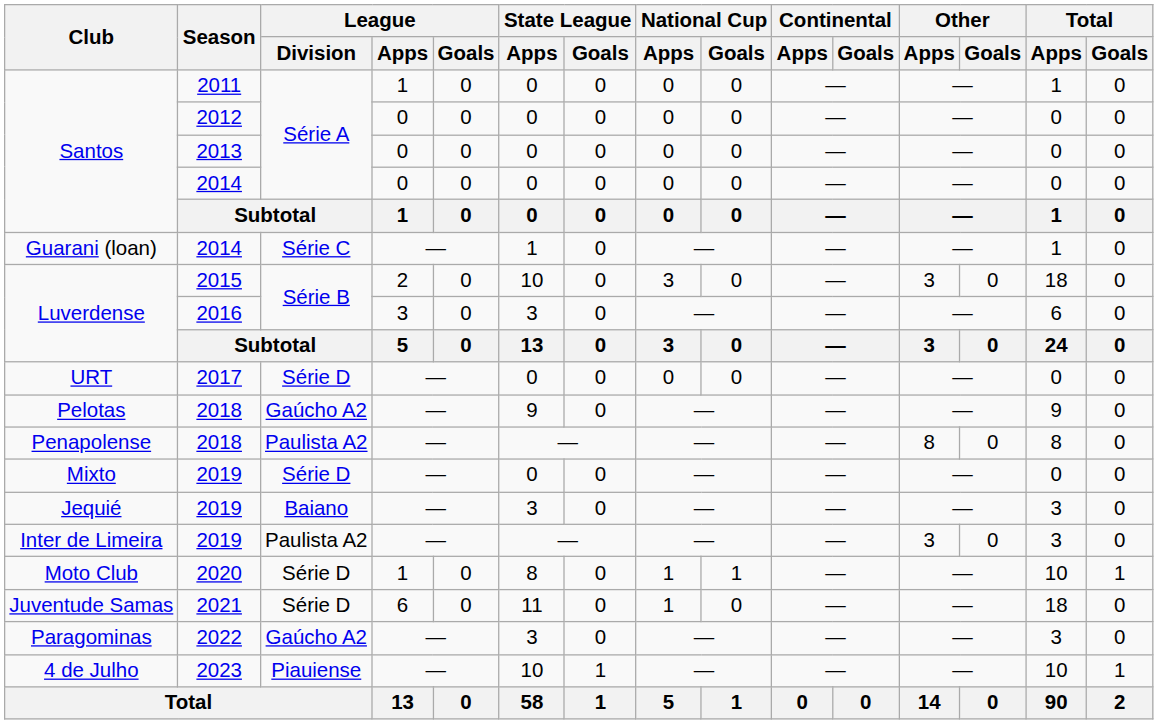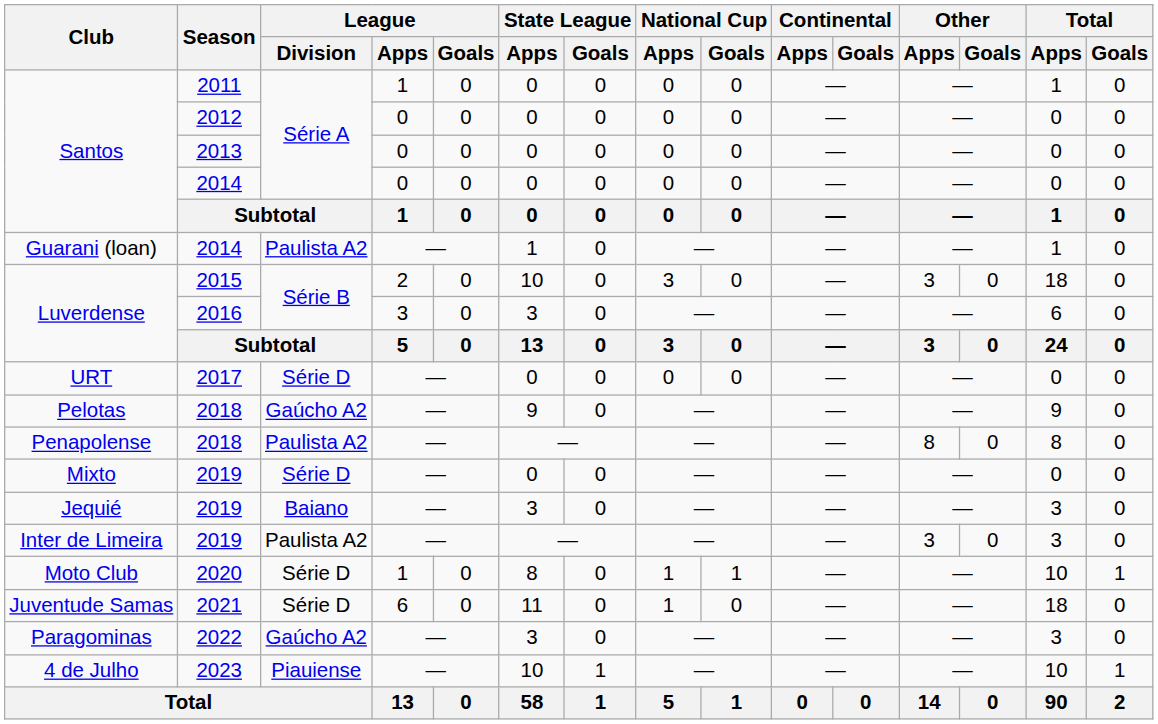 <table class="wikitable" style="text-align: center;">
 <tr>
 <th rowspan="2">Club</th>
 <th rowspan="2">Season</th>
 <th colspan="3">League</th>
 <th colspan="2">State League</th>
 <th colspan="2">National Cup</th>
 <th colspan="2">Continental</th>
 <th colspan="2">Other</th>
 <th colspan="2">Total</th>
 </tr>
 <tr>
 <th>Division</th>
 <th>Apps</th>
 <th>Goals</th>
 <th>Apps</th>
 <th>Goals</th>
 <th>Apps</th>
 <th>Goals</th>
 <th>Apps</th>
 <th>Goals</th>
 <th>Apps</th>
 <th>Goals</th>
 <th>Apps</th>
 <th>Goals</th>
 </tr>
 <tr>
 <td rowspan="5" valign="center"><a href='#'>Santos</a></td>
 <td><a href='#'>2011</a></td>
 <td rowspan="4"><a href='#'>Série A</a></td>
 <td>1</td>
 <td>0</td>
 <td>0</td>
 <td>0</td>
 <td>0</td>
 <td>0</td>
 <td colspan="2">—</td>
 <td colspan="2">—</td>
 <td>1</td>
 <td>0</td>
 </tr>
 <tr>
 <td><a href='#'>2012</a></td>
 <td>0</td>
 <td>0</td>
 <td>0</td>
 <td>0</td>
 <td>0</td>
 <td>0</td>
 <td colspan="2">—</td>
 <td colspan="2">—</td>
 <td>0</td>
 <td>0</td>
 </tr>
 <tr>
 <td><a href='#'>2013</a></td>
 <td>0</td>
 <td>0</td>
 <td>0</td>
 <td>0</td>
 <td>0</td>
 <td>0</td>
 <td colspan="2">—</td>
 <td colspan="2">—</td>
 <td>0</td>
 <td>0</td>
 </tr>
 <tr>
 <td><a href='#'>2014</a></td>
 <td>0</td>
 <td>0</td>
 <td>0</td>
 <td>0</td>
 <td>0</td>
 <td>0</td>
 <td colspan="2">—</td>
 <td colspan="2">—</td>
 <td>0</td>
 <td>0</td>
 </tr>
 <tr>
 <th colspan="2">Subtotal</th>
 <th>1</th>
 <th>0</th>
 <th>0</th>
 <th>0</th>
 <th>0</th>
 <th>0</th>
 <th colspan="2">—</th>
 <th colspan="2">—</th>
 <th>1</th>
 <th>0</th>
 </tr>
 <tr>
 <td align="center"><a href='#'>Guarani</a> (loan)</td>
 <td><a href='#'>2014</a></td>
-<td><a href='#'>Série C</a></td>
+<td><a href='#'>Paulista A2</a></td>
 <td colspan="2">—</td>
 <td>1</td>
 <td>0</td>
 <td colspan="2">—</td>
 <td colspan="2">—</td>
 <td colspan="2">—</td>
 <td>1</td>
 <td>0</td>
 </tr>
 <tr>
 <td rowspan="3" valign="center"><a href='#'>Luverdense</a></td>
 <td><a href='#'>2015</a></td>
 <td rowspan="2"><a href='#'>Série B</a></td>
 <td>2</td>
 <td>0</td>
 <td>10</td>
 <td>0</td>
 <td>3</td>
 <td>0</td>
 <td colspan="2">—</td>
 <td>3</td>
 <td>0</td>
 <td>18</td>
 <td>0</td>
 </tr>
 <tr>
 <td><a href='#'>2016</a></td>
 <td>3</td>
 <td>0</td>
 <td>3</td>
 <td>0</td>
 <td colspan="2">—</td>
 <td colspan="2">—</td>
 <td colspan="2">—</td>
 <td>6</td>
 <td>0</td>
 </tr>
 <tr>
 <th colspan="2">Subtotal</th>
 <th>5</th>
 <th>0</th>
 <th>13</th>
 <th>0</th>
 <th>3</th>
 <th>0</th>
 <th colspan="2">—</th>
 <th>3</th>
 <th>0</th>
 <th>24</th>
 <th>0</th>
 </tr>
 <tr>
 <td align="center"><a href='#'>URT</a></td>
 <td><a href='#'>2017</a></td>
 <td><a href='#'>Série D</a></td>
 <td colspan="2">—</td>
 <td>0</td>
 <td>0</td>
 <td>0</td>
 <td>0</td>
 <td colspan="2">—</td>
 <td colspan="2">—</td>
 <td>0</td>
 <td>0</td>
 </tr>
 <tr>
 <td align="center"><a href='#'>Pelotas</a></td>
 <td><a href='#'>2018</a></td>
 <td><a href='#'>Gaúcho A2</a></td>
 <td colspan="2">—</td>
 <td>9</td>
 <td>0</td>
 <td colspan="2">—</td>
 <td colspan="2">—</td>
 <td colspan="2">—</td>
 <td>9</td>
 <td>0</td>
 </tr>
 <tr>
 <td align="center"><a href='#'>Penapolense</a></td>
 <td><a href='#'>2018</a></td>
 <td><a href='#'>Paulista A2</a></td>
 <td colspan="2">—</td>
 <td colspan="2">—</td>
 <td colspan="2">—</td>
 <td colspan="2">—</td>
 <td>8</td>
 <td>0</td>
 <td>8</td>
 <td>0</td>
 </tr>
 <tr>
 <td align="center"><a href='#'>Mixto</a></td>
 <td><a href='#'>2019</a></td>
 <td><a href='#'>Série D</a></td>
 <td colspan="2">—</td>
 <td>0</td>
 <td>0</td>
 <td colspan="2">—</td>
 <td colspan="2">—</td>
 <td colspan="2">—</td>
 <td>0</td>
 <td>0</td>
 </tr>
 <tr>
 <td align="center"><a href='#'>Jequié</a></td>
 <td><a href='#'>2019</a></td>
 <td><a href='#'>Baiano</a></td>
 <td colspan="2">—</td>
 <td>3</td>
 <td>0</td>
 <td colspan="2">—</td>
 <td colspan="2">—</td>
 <td colspan="2">—</td>
 <td>3</td>
 <td>0</td>
 </tr>
 <tr>
 <td align="center"><a href='#'>Inter de Limeira</a></td>
 <td><a href='#'>2019</a></td>
 <td>Paulista A2</td>
 <td colspan="2">—</td>
 <td colspan="2">—</td>
 <td colspan="2">—</td>
 <td colspan="2">—</td>
 <td>3</td>
 <td>0</td>
 <td>3</td>
 <td>0</td>
 </tr>
 <tr>
 <td align="center"><a href='#'>Moto Club</a></td>
 <td><a href='#'>2020</a></td>
 <td>Série D</td>
 <td>1</td>
 <td>0</td>
 <td>8</td>
 <td>0</td>
 <td>1</td>
 <td>1</td>
 <td colspan="2">—</td>
 <td colspan="2">—</td>
 <td>10</td>
 <td>1</td>
 </tr>
 <tr>
 <td align="center"><a href='#'>Juventude Samas</a></td>
 <td><a href='#'>2021</a></td>
 <td>Série D</td>
 <td>6</td>
 <td>0</td>
 <td>11</td>
 <td>0</td>
 <td>1</td>
 <td>0</td>
 <td colspan="2">—</td>
 <td colspan="2">—</td>
 <td>18</td>
 <td>0</td>
 </tr>
 <tr>
 <td align="center"><a href='#'>Paragominas</a></td>
 <td><a href='#'>2022</a></td>
 <td><a href='#'>Gaúcho A2</a></td>
 <td colspan="2">—</td>
 <td>3</td>
 <td>0</td>
 <td colspan="2">—</td>
 <td colspan="2">—</td>
 <td colspan="2">—</td>
 <td>3</td>
 <td>0</td>
 </tr>
 <tr>
 <td align="center"><a href='#'>4 de Julho</a></td>
 <td><a href='#'>2023</a></td>
 <td><a href='#'>Piauiense</a></td>
 <td colspan="2">—</td>
 <td>10</td>
 <td>1</td>
 <td colspan="2">—</td>
 <td colspan="2">—</td>
 <td colspan="2">—</td>
 <td>10</td>
 <td>1</td>
 </tr>
 <tr>
 <th colspan="3"><strong>Total</strong></th>
 <th>13</th>
 <th>0</th>
 <th>58</th>
 <th>1</th>
 <th>5</th>
 <th>1</th>
 <th>0</th>
 <th>0</th>
 <th>14</th>
 <th>0</th>
 <th>90</th>
 <th>2</th>
 </tr>
 </table>
